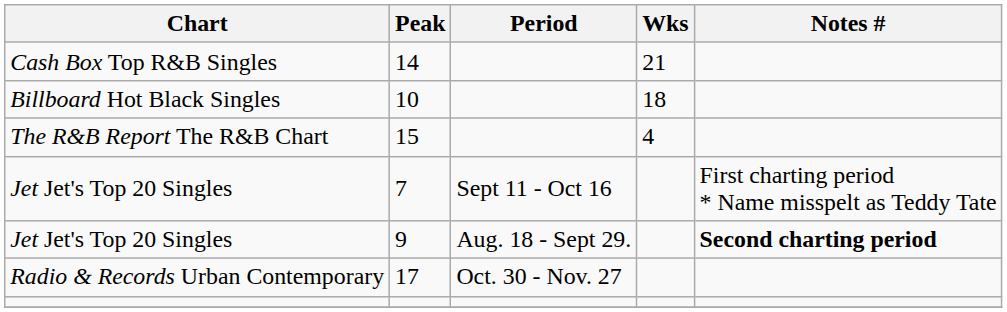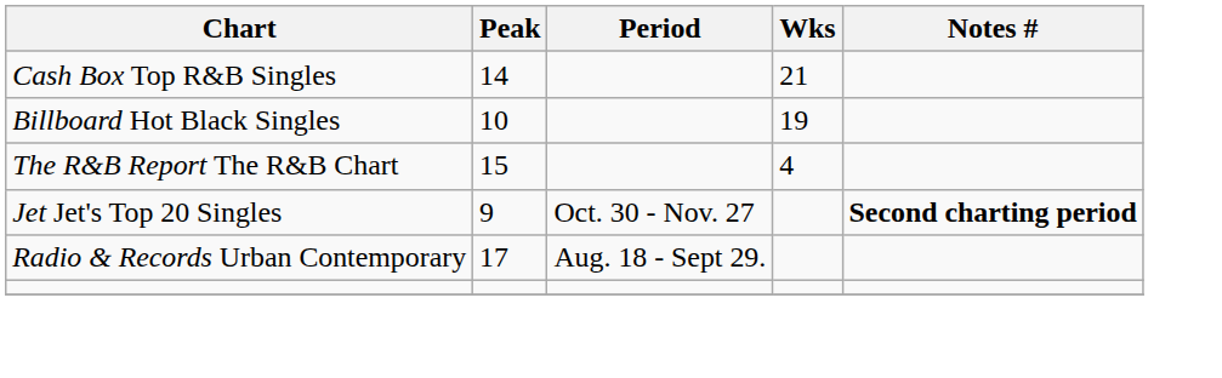 <table class="wikitable plainrowheaders sortable">
 <tr>
 <th scope="col">Chart</th>
 <th scope="col">Peak</th>
 <th scope="col">Period</th>
 <th scope="col">Wks</th>
 <th scope="col" class="unsortable">Notes #</th>
 </tr>
 <tr>
 <td><em>Cash Box</em> Top R&B Singles</td>
 <td>14</td>
 <td></td>
 <td>21</td>
 <td></td>
 </tr>
 <tr>
 <td><em>Billboard</em> Hot Black Singles</td>
 <td>10</td>
 <td></td>
-<td>18</td>
+<td>19</td>
 <td></td>
 </tr>
 <tr>
 <td><em>The R&B Report</em> The R&B Chart</td>
 <td>15</td>
 <td></td>
 <td>4</td>
 <td></td>
 </tr>
 <tr>
 <td><em>Jet</em> Jet's Top 20 Singles</td>
-<td>7</td>
-<td>Sept 11 - Oct 16</td>
-<td></td>
-<td>First charting period<br>* Name misspelt as Teddy Tate</td>
-</tr>
-<tr>
-<td><em>Jet</em> Jet's Top 20 Singles</td>
 <td>9</td>
-<td>Aug. 18 - Sept 29.</td>
+<td>Oct. 30 - Nov. 27</td>
 <td></td>
 <td><strong>Second charting period</strong></td>
 </tr>
 <tr>
 <td><em>Radio & Records</em> Urban Contemporary</td>
 <td>17</td>
-<td>Oct. 30 - Nov. 27</td>
+<td>Aug. 18 - Sept 29.</td>
 <td></td>
 <td></td>
 </tr>
 <tr>
 <td></td>
 <td></td>
 <td></td>
 <td></td>
 <td></td>
 </tr>
 <tr>
 </tr>
 </table>
